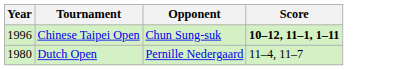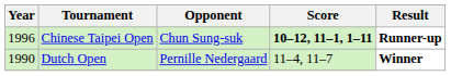 <table class="sortable wikitable" style="font-size: 90%;">
 <tr>
 <th>Year</th>
 <th>Tournament</th>
 <th>Opponent</th>
 <th>Score</th>
+<th>Result</th>
 </tr>
 <tr style="background:#D4F1C5">
 <td align="center">1996</td>
 <td align="left"><a href='#'>Chinese Taipei Open</a></td>
 <td align="left"> <a href='#'>Chun Sung-suk</a></td>
 <td align="left"><strong>10–12, 11–1, 1–11</strong></td>
+<td style="text-align:left; background:white"> <strong>Runner-up</strong></td>
 </tr>
 <tr style="background:#D4F1C5">
-<td align="center">1980</td>
+<td align="center">1990</td>
 <td align="left"><a href='#'>Dutch Open</a></td>
 <td align="left"> <a href='#'>Pernille Nedergaard</a></td>
 <td align="left">11–4, 11–7</td>
+<td style="text-align:left; background:white"> <strong>Winner</strong></td>
 </tr>
 </table>
